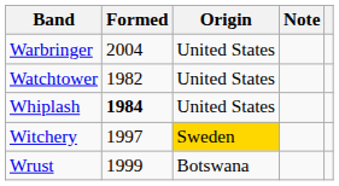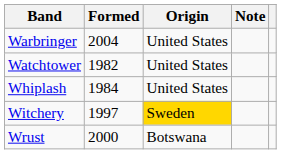 <table class="wikitable sortable">
 <tr>
 <th>Band</th>
 <th>Formed</th>
 <th>Origin</th>
 <th class=unsortable>Note</th>
 <th></th>
 </tr>
 <tr>
 <td><a href='#'>Warbringer</a></td>
 <td>2004</td>
 <td>United States</td>
 <td></td>
 <td></td>
 </tr>
 <tr>
 <td><a href='#'>Watchtower</a></td>
 <td>1982</td>
 <td>United States</td>
 <td></td>
 <td></td>
 </tr>
 <tr>
 <td><a href='#'>Whiplash</a></td>
-<td><strong>1984</strong></td>
+<td>1984</td>
 <td>United States</td>
 <td></td>
 <td></td>
 </tr>
 <tr>
 <td><a href='#'>Witchery</a></td>
 <td>1997</td>
 <td style="background: gold;">Sweden</td>
 <td></td>
 <td></td>
 </tr>
 <tr>
 <td><a href='#'>Wrust</a></td>
-<td>1999</td>
+<td>2000</td>
 <td>Botswana</td>
 <td></td>
 <td></td>
 </tr>
 </table>
